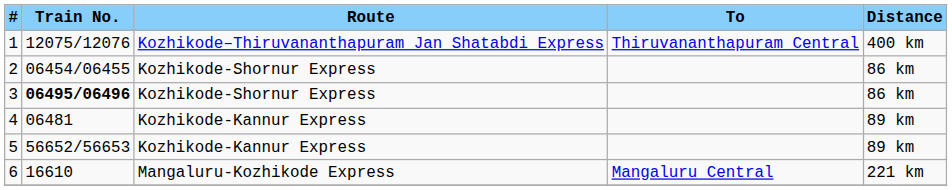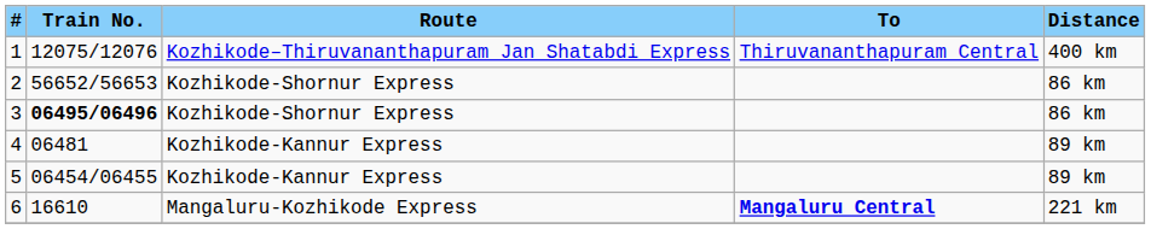 <table class="wikitable sortable">
 <tr>
 <th style="background-color:lightskyblue;">#</th>
 <th style="background-color:lightskyblue;">Train No.</th>
 <th style="background-color:lightskyblue;">Route</th>
 <th style="background-color:lightskyblue;">To</th>
 <th style="background-color:lightskyblue;">Distance</th>
 </tr>
 <tr>
 <td>1</td>
 <td>12075/12076</td>
 <td><a href='#'>Kozhikode–Thiruvananthapuram Jan Shatabdi Express</a></td>
 <td><a href='#'>Thiruvananthapuram Central</a></td>
 <td>400 km</td>
 </tr>
 <tr>
 <td>2</td>
-<td>06454/06455</td>
+<td>56652/56653</td>
 <td>Kozhikode-Shornur Express</td>
 <td></td>
 <td>86 km</td>
 </tr>
 <tr>
 <td>3</td>
 <td><strong>06495/06496</strong></td>
 <td>Kozhikode-Shornur Express </td>
 <td></td>
 <td>86 km</td>
 </tr>
 <tr>
 <td>4</td>
 <td>06481</td>
 <td>Kozhikode-Kannur Express</td>
 <td></td>
 <td>89 km</td>
 </tr>
 <tr>
 <td>5</td>
-<td>56652/56653</td>
+<td>06454/06455</td>
 <td>Kozhikode-Kannur Express</td>
 <td></td>
 <td>89 km</td>
 </tr>
 <tr>
 <td>6</td>
 <td>16610</td>
 <td>Mangaluru-Kozhikode Express</td>
-<td><a href='#'>Mangaluru Central</a></td>
+<td><strong><a href='#'>Mangaluru Central</a></strong></td>
 <td>221 km</td>
 </tr>
 <tr>
 </tr>
 </table>
